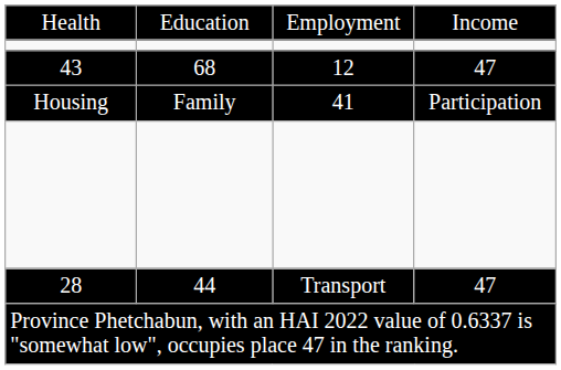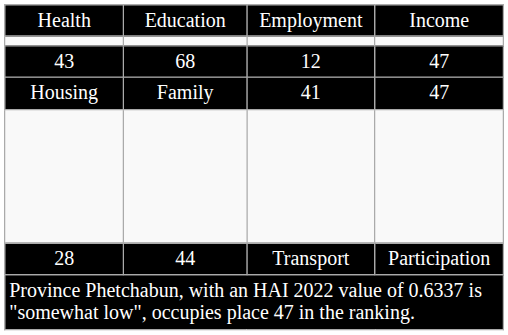 <table class="wikitable floatright" style="width:400px;">
 <tr>
 <td style="text-align:center; width:100px; background:black; color:white;">Health</td>
 <td style="text-align:center; width:100px; background:black; color:white;">Education</td>
 <td style="text-align:center; width:100px; background:black; color:white;">Employment</td>
 <td style="text-align:center; width:100px; background:black; color:white;">Income</td>
 </tr>
 <tr>
 <td></td>
 <td></td>
 <td></td>
 <td></td>
 </tr>
 <tr>
 <td style="text-align:center; background:black; color:white;">43</td>
 <td style="text-align:center; background:black; color:white;">68</td>
 <td style="text-align:center; background:black; color:white;">12</td>
 <td style="text-align:center; background:black; color:white;">47</td>
 </tr>
 <tr>
 <td style="text-align:center; background:black; color:white;">Housing</td>
 <td style="text-align:center; background:black; color:white;">Family</td>
 <td style="text-align:center; background:black; color:white;">41</td>
-<td style="text-align:center; background:black; color:white;">Participation</td>
+<td style="text-align:center; background:black; color:white;">47</td>
 </tr>
 <tr>
 <td style="height:100px;"></td>
 <td></td>
 <td></td>
 <td></td>
 </tr>
 <tr>
 <td style="text-align:center; background:black; color:white;">28</td>
 <td style="text-align:center; background:black; color:white;">44</td>
 <td style="text-align:center; background:black; color:white;">Transport</td>
-<td style="text-align:center; background:black; color:white;">47</td>
+<td style="text-align:center; background:black; color:white;">Participation</td>
 </tr>
 <tr>
 <td colspan="4"; style="background:black; color:white;">Province Phetchabun, with an HAI 2022 value of 0.6337 is "somewhat low", occupies place 47 in the ranking.</td>
 </tr>
 </table>
